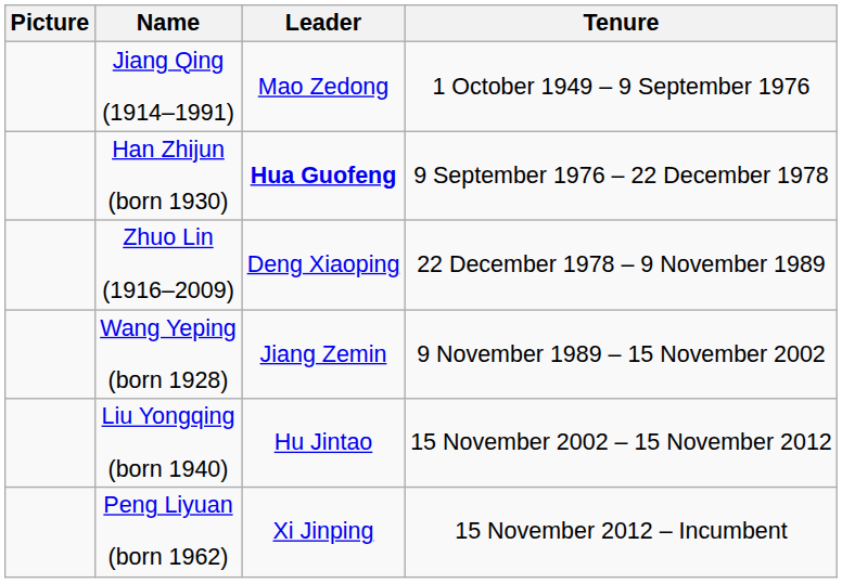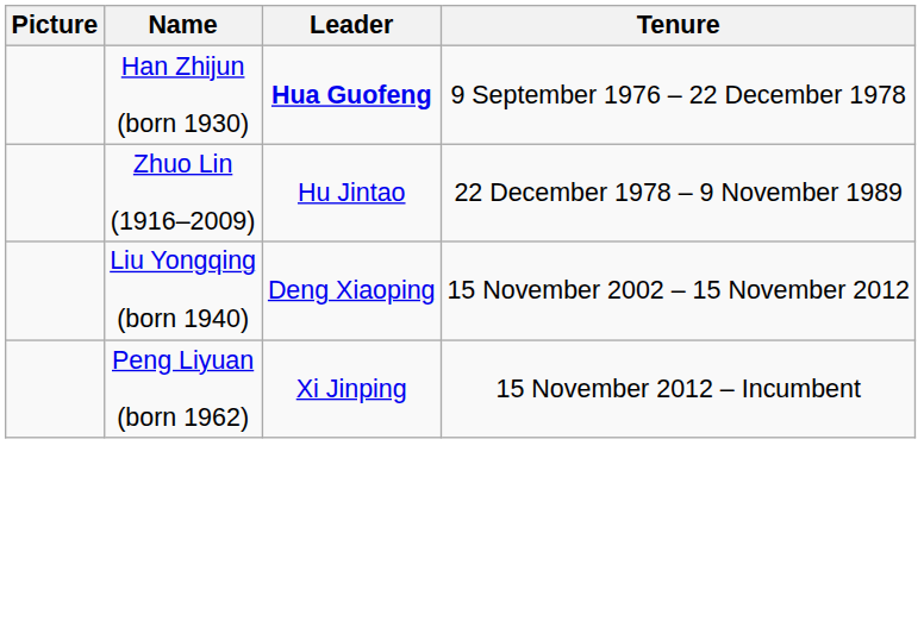 <table class="wikitable" style="text-align:center">
 <tr>
 <th>Picture</th>
 <th>Name</th>
 <th>Leader</th>
 <th>Tenure</th>
-</tr>
-<tr>
-<td></td>
-<td><a href='#'>Jiang Qing</a><br><br>(1914–1991)</td>
-<td><a href='#'>Mao Zedong</a></td>
-<td>1 October 1949 – 9 September 1976</td>
 </tr>
 <tr>
 <td></td>
 <td><a href='#'>Han Zhijun</a><br><br>(born 1930)</td>
 <td><strong><a href='#'>Hua Guofeng</a></strong></td>
 <td>9 September 1976 – 22 December 1978</td>
 </tr>
 <tr>
 <td></td>
 <td><a href='#'>Zhuo Lin</a><br><br>(1916–2009)</td>
-<td><a href='#'>Deng Xiaoping</a></td>
+<td><a href='#'>Hu Jintao</a></td>
 <td>22 December 1978 – 9 November 1989</td>
 </tr>
 <tr>
 <td></td>
-<td><a href='#'>Wang Yeping</a><br><br>(born 1928)</td>
-<td><a href='#'>Jiang Zemin</a></td>
-<td>9 November 1989 – 15 November 2002</td>
-</tr>
-<tr>
-<td></td>
 <td><a href='#'>Liu Yongqing</a><br><br>(born 1940)</td>
-<td><a href='#'>Hu Jintao</a></td>
+<td><a href='#'>Deng Xiaoping</a></td>
 <td>15 November 2002 – 15 November 2012</td>
 </tr>
 <tr>
 <td></td>
 <td><a href='#'>Peng Liyuan</a><br><br>(born 1962)</td>
 <td><a href='#'>Xi Jinping</a></td>
 <td>15 November 2012 – Incumbent</td>
 </tr>
 </table>
